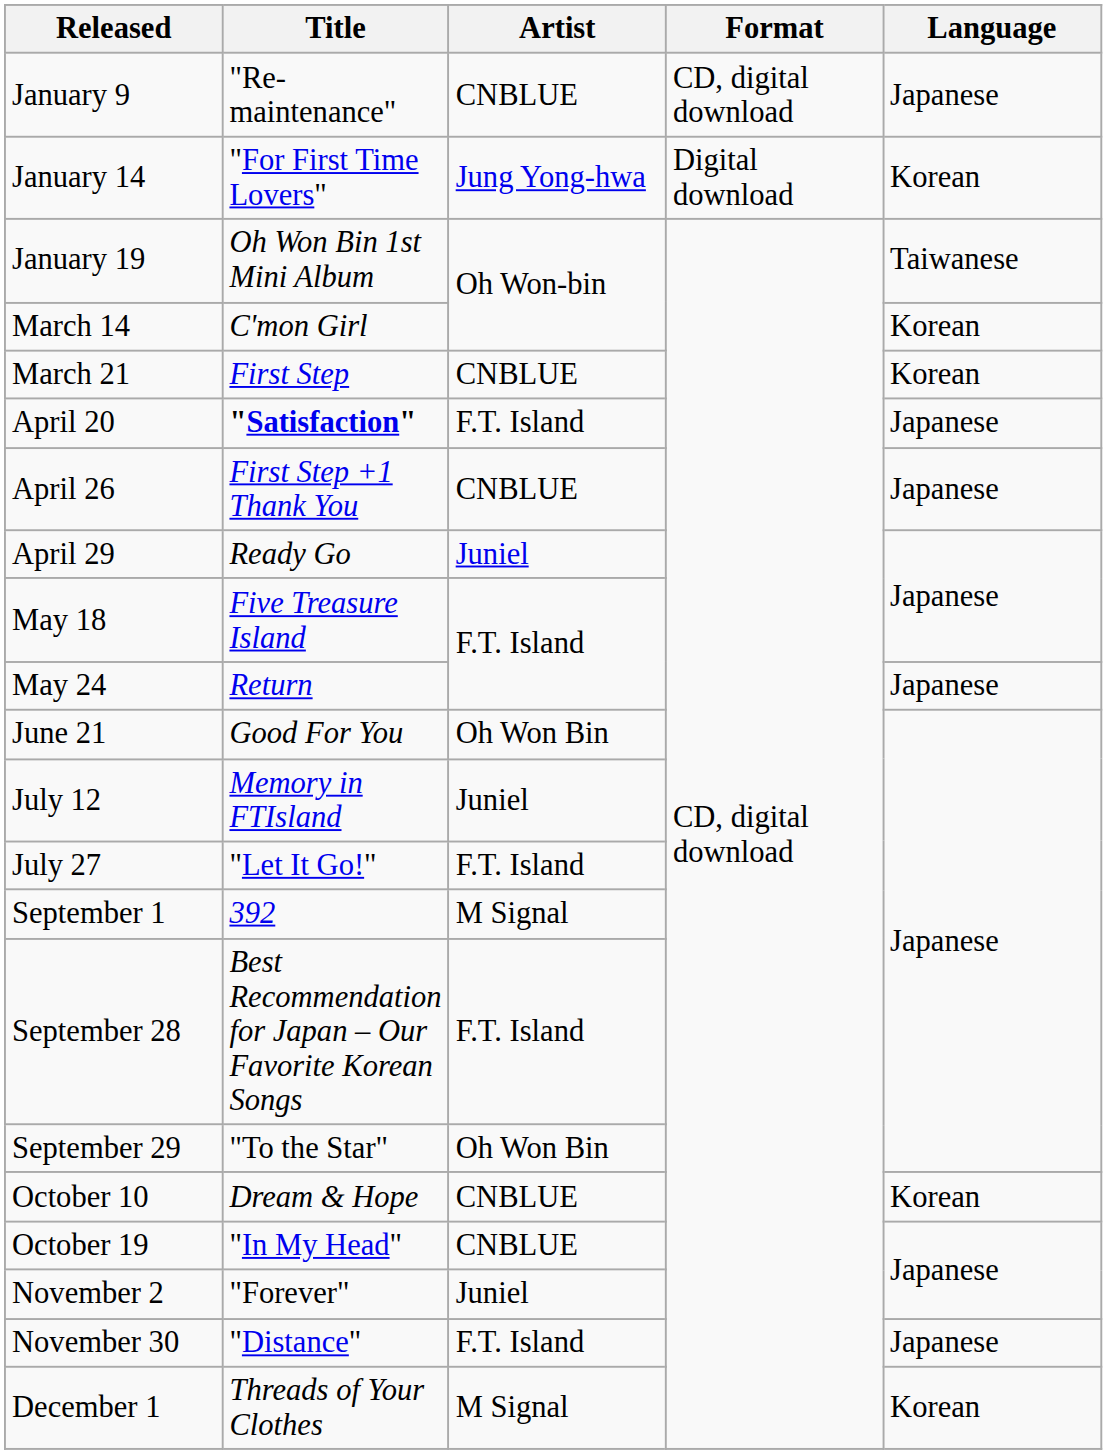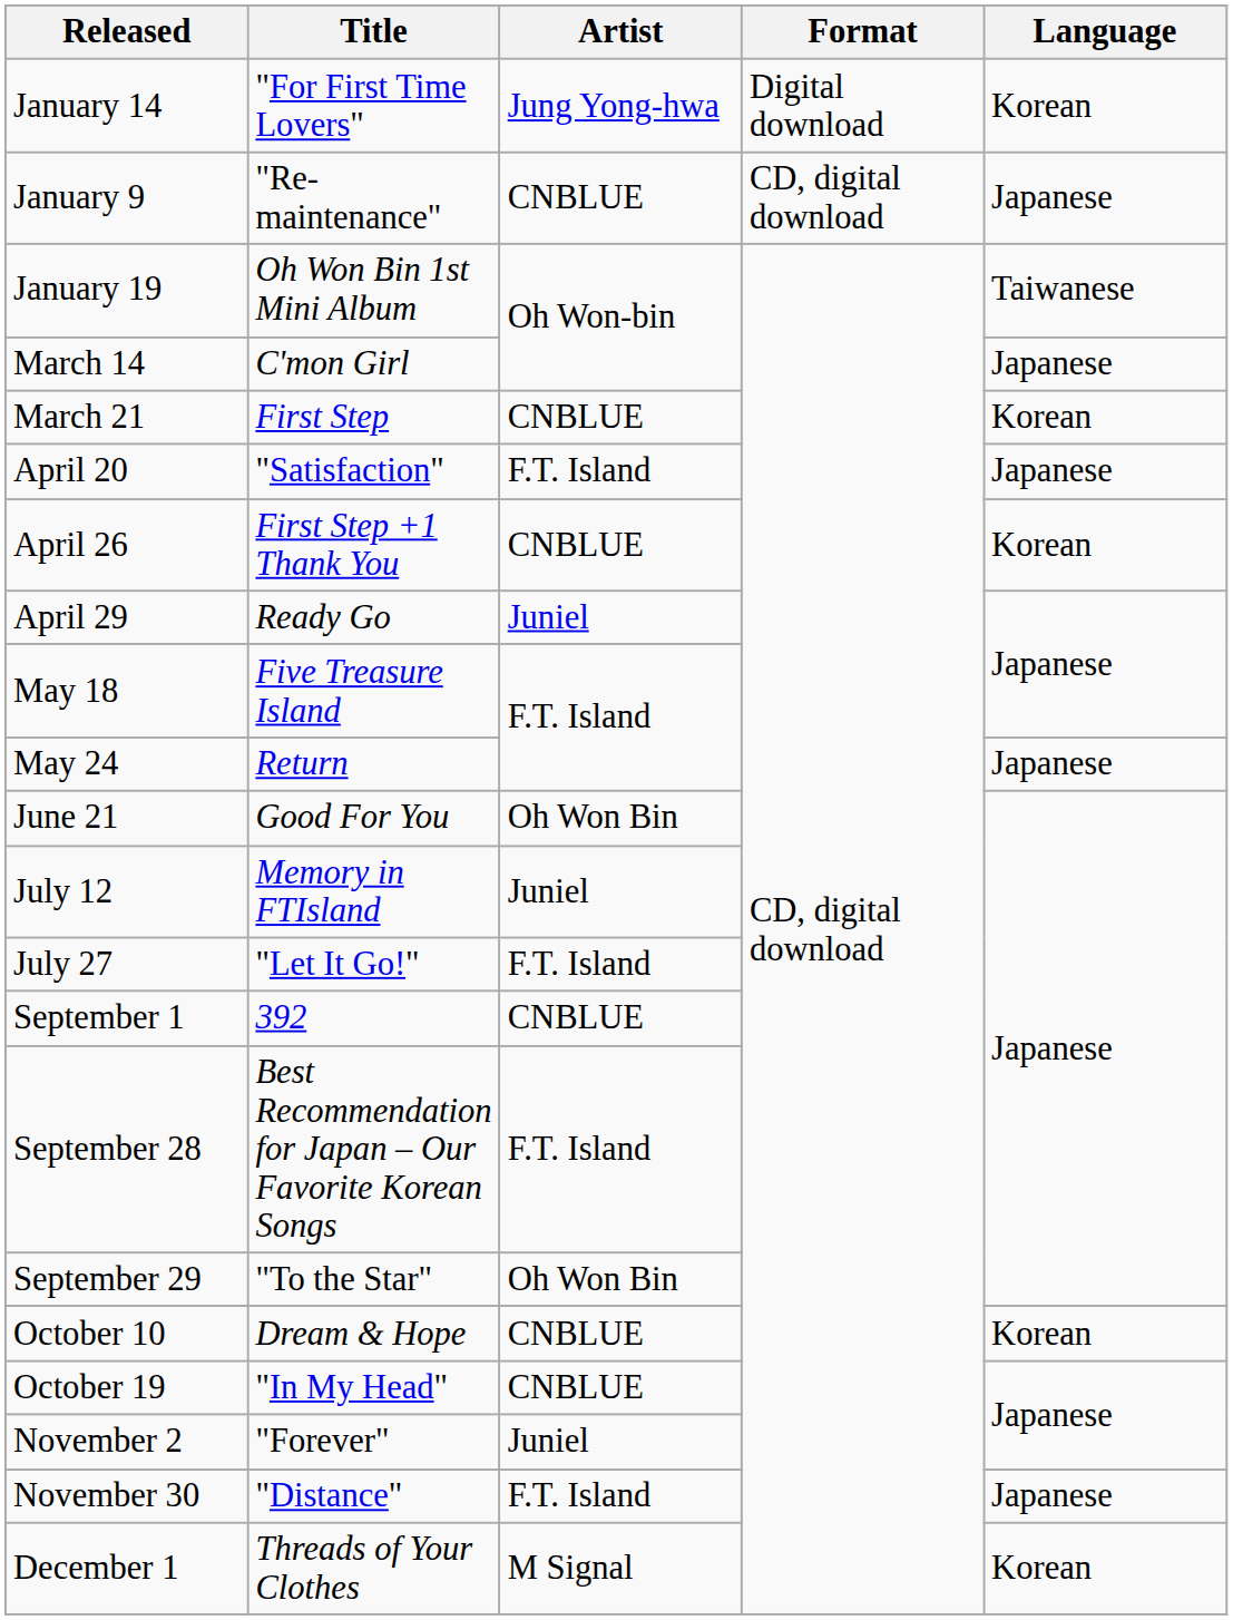 <table class="wikitable sortable" align="left center" style="width:65%;">
 <tr>
 <th style="width:20%;">Released</th>
 <th style="width:20%;">Title</th>
 <th style="width:20%;">Artist</th>
 <th style="width:20%;">Format</th>
 <th style="width:20%;">Language</th>
 </tr>
 <tr>
+<td>January 14</td>
+<td>"<a href='#'>For First Time Lovers</a>"</td>
+<td><a href='#'>Jung Yong-hwa</a></td>
+<td>Digital download</td>
+<td>Korean</td>
+</tr>
+<tr>
 <td>January 9</td>
 <td>"Re-maintenance"</td>
 <td>CNBLUE</td>
 <td>CD, digital download</td>
 <td>Japanese</td>
-</tr>
-<tr>
-<td>January 14</td>
-<td>"<a href='#'>For First Time Lovers</a>"</td>
-<td><a href='#'>Jung Yong-hwa</a></td>
-<td>Digital download</td>
-<td>Korean</td>
 </tr>
 <tr>
 <td>January 19</td>
 <td><em>Oh Won Bin 1st Mini Album</em></td>
 <td rowspan="2">Oh Won-bin</td>
 <td rowspan="19">CD, digital download</td>
 <td>Taiwanese</td>
 </tr>
 <tr>
 <td>March 14</td>
 <td><em>C'mon Girl</em></td>
-<td>Korean</td>
+<td>Japanese</td>
 </tr>
 <tr>
 <td>March 21</td>
 <td><em><a href='#'>First Step</a></em></td>
 <td>CNBLUE</td>
 <td>Korean</td>
 </tr>
 <tr>
 <td>April 20</td>
-<td><strong>"<a href='#'>Satisfaction</a>"</strong></td>
+<td>"<a href='#'>Satisfaction</a>"</td>
 <td>F.T. Island</td>
 <td>Japanese</td>
 </tr>
 <tr>
 <td>April 26</td>
 <td><em><a href='#'>First Step +1 Thank You</a></em></td>
 <td>CNBLUE</td>
-<td>Japanese</td>
+<td>Korean</td>
 </tr>
 <tr>
 <td>April 29</td>
 <td><em>Ready Go</em></td>
 <td><a href='#'>Juniel</a></td>
 <td rowspan="2">Japanese</td>
 </tr>
 <tr>
 <td>May 18</td>
 <td><em><a href='#'>Five Treasure Island</a></em></td>
 <td rowspan="2">F.T. Island</td>
 </tr>
 <tr>
 <td>May 24</td>
 <td><em><a href='#'>Return</a></em></td>
 <td>Japanese</td>
 </tr>
 <tr>
 <td>June 21</td>
 <td><em>Good For You</em></td>
 <td>Oh Won Bin</td>
 <td rowspan="6">Japanese</td>
 </tr>
 <tr>
 <td>July 12</td>
 <td><em><a href='#'>Memory in FTIsland</a></em></td>
 <td>Juniel</td>
 </tr>
 <tr>
 <td>July 27</td>
 <td>"<a href='#'>Let It Go!</a>"</td>
 <td>F.T. Island</td>
 </tr>
 <tr>
 <td>September 1</td>
 <td><em><a href='#'>392</a></em></td>
-<td>M Signal</td>
+<td>CNBLUE</td>
 </tr>
 <tr>
 <td>September 28</td>
 <td><em>Best Recommendation for Japan – Our Favorite Korean Songs</em></td>
 <td>F.T. Island</td>
 </tr>
 <tr>
 <td>September 29</td>
 <td>"To the Star"</td>
 <td>Oh Won Bin</td>
 </tr>
 <tr>
 <td>October 10</td>
 <td><em>Dream & Hope</em></td>
 <td>CNBLUE</td>
 <td>Korean</td>
 </tr>
 <tr>
 <td>October 19</td>
 <td>"<a href='#'>In My Head</a>"</td>
 <td>CNBLUE</td>
 <td rowspan="2">Japanese</td>
 </tr>
 <tr>
 <td>November 2</td>
 <td>"Forever"</td>
 <td>Juniel</td>
 </tr>
 <tr>
 <td>November 30</td>
 <td>"<a href='#'>Distance</a>"</td>
 <td>F.T. Island</td>
 <td>Japanese</td>
 </tr>
 <tr>
 <td>December 1</td>
 <td><em>Threads of Your Clothes</em></td>
 <td>M Signal</td>
 <td>Korean</td>
 </tr>
 </table>
